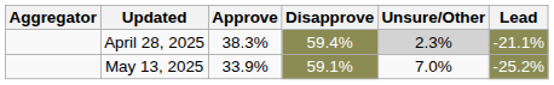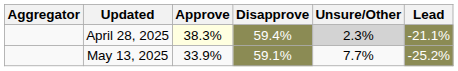 <table class="wikitable sortable" style="text-align:center;line-height:17px">
 <tr>
 <th>Aggregator</th>
 <th>Updated</th>
 <th>Approve</th>
 <th>Disapprove</th>
 <th>Unsure/Other</th>
 <th>Lead</th>
 </tr>
 <tr>
 <td></td>
 <td>April 28, 2025</td>
-<td>38.3%</td>
+<td style="background: lightyellow;">38.3%</td>
 <td style="background:#8B8B54; color: white">59.4%</td>
 <td style="background: lightgrey;">2.3%</td>
 <td style="background:#8B8B54; color: white">-21.1%</td>
 </tr>
 <tr>
 <td></td>
 <td>May 13, 2025</td>
 <td>33.9%</td>
 <td style="background:#8B8B54; color: white">59.1%</td>
-<td>7.0%</td>
+<td>7.7%</td>
 <td style="background:#8B8B54; color: white">-25.2%</td>
 </tr>
 </table>
